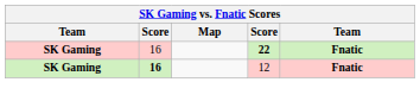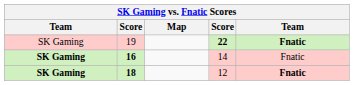 <table class="wikitable" style="text-align: center;">
 <tr>
 <th colspan=5><a href='#'>SK Gaming</a> vs.  <a href='#'>Fnatic</a> Scores</th>
 </tr>
 <tr>
 <th width="181px">Team</th>
 <th width="20px">Score</th>
 <th width="100px">Map</th>
 <th width="20px">Score</th>
 <th width="181px">Team</th>
 </tr>
 <tr>
-<td style="background: #FFCCCC;"><strong>SK Gaming</strong></td>
-<td style="background: #FFCCCC;">16</td>
+<td style="background: #FFCCCC;">SK Gaming</td>
+<td style="background: #FFCCCC;">19</td>
 <td></td>
 <td style="background: #D0F0C0;"><strong>22</strong></td>
 <td style="background: #D0F0C0;"><strong>Fnatic</strong></td>
 </tr>
 <tr>
 <td style="background: #D0F0C0;"><strong>SK Gaming</strong></td>
 <td style="background: #D0F0C0;"><strong>16</strong></td>
 <td></td>
+<td style="background: #FFCCCC;">14</td>
+<td style="background: #FFCCCC;">Fnatic</td>
+</tr>
+<tr>
+<td style="background: #D0F0C0;"><strong>SK Gaming</strong></td>
+<td style="background: #D0F0C0;"><strong>18</strong></td>
+<td></td>
 <td style="background: #FFCCCC;">12</td>
 <td style="background: #FFCCCC;"><strong>Fnatic</strong></td>
 </tr>
 </table>
